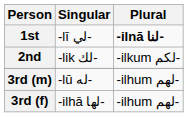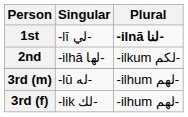 <table class="wikitable">
 <tr>
 <th>Person</th>
 <th>Singular</th>
 <th>Plural</th>
 </tr>
 <tr>
 <th>1st</th>
 <td>-lī لي-</td>
 <td><strong>-ilnā لنا-</strong></td>
 </tr>
 <tr>
 <th>2nd</th>
-<td>-lik لك-</td>
+<td>-ilhā لها-</td>
 <td>-ilkum لكم-</td>
 </tr>
 <tr>
 </tr>
 <tr>
 <th>3rd (m)</th>
 <td>-lū له-</td>
 <td>-ilhum لهم-</td>
 </tr>
 <tr>
 <th>3rd (f)</th>
-<td>-ilhā لها-</td>
+<td>-lik لك-</td>
 <td>-ilhum لهم-</td>
 </tr>
 </table>
